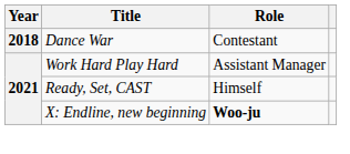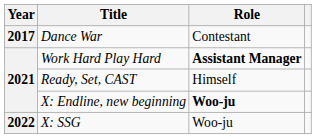 <table class="wikitable sortable plainrowheaders">
 <tr>
 <th scope="col">Year</th>
 <th scope="col">Title</th>
 <th scope="col">Role</th>
 <th scope="col" class="unsortable"></th>
 </tr>
 <tr>
-<th scope="row">2018</th>
+<th scope="row">2017</th>
 <td><em>Dance War</em></td>
 <td>Contestant</td>
 <td style="text-align:center"></td>
 </tr>
 <tr>
 <th scope="row"  rowspan="3">2021</th>
 <td><em>Work Hard Play Hard</em></td>
-<td>Assistant Manager</td>
+<td><strong>Assistant Manager</strong></td>
 <td style="text-align:center"></td>
 </tr>
 <tr>
 <td><em>Ready, Set, CAST</em></td>
 <td>Himself</td>
 <td style="text-align:center"></td>
 </tr>
 <tr>
 <td><em>X: Endline, new beginning</em></td>
 <td><strong>Woo-ju</strong></td>
 <td style="text-align:center"></td>
 </tr>
+<tr>
+<th scope="row">2022</th>
+<td><em>X: SSG</em></td>
+<td>Woo-ju</td>
+<td style="text-align:center"></td>
+</tr>
 </table>
